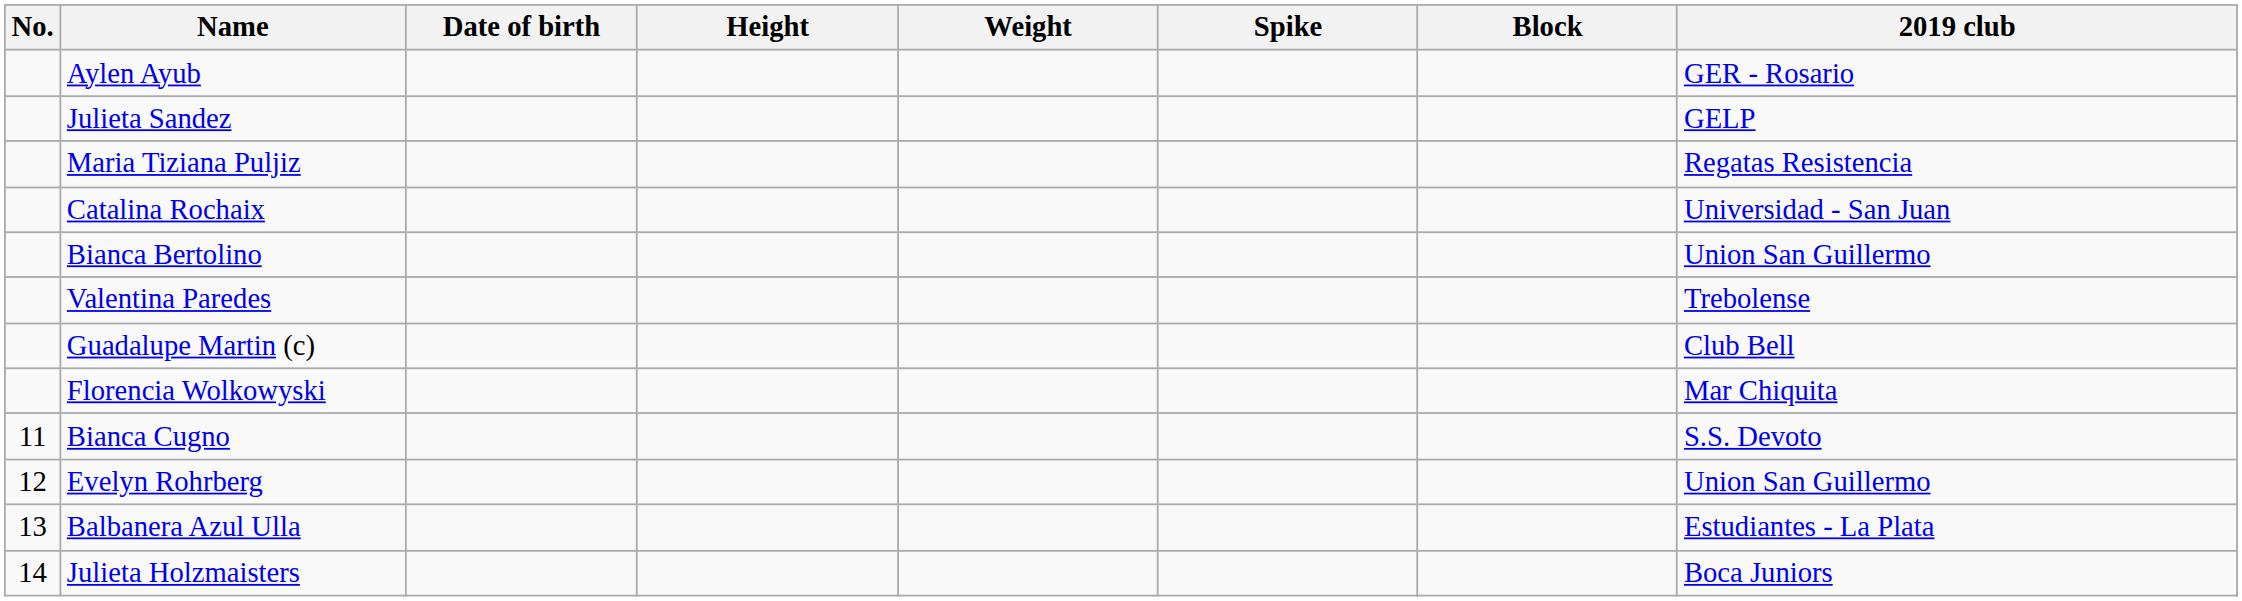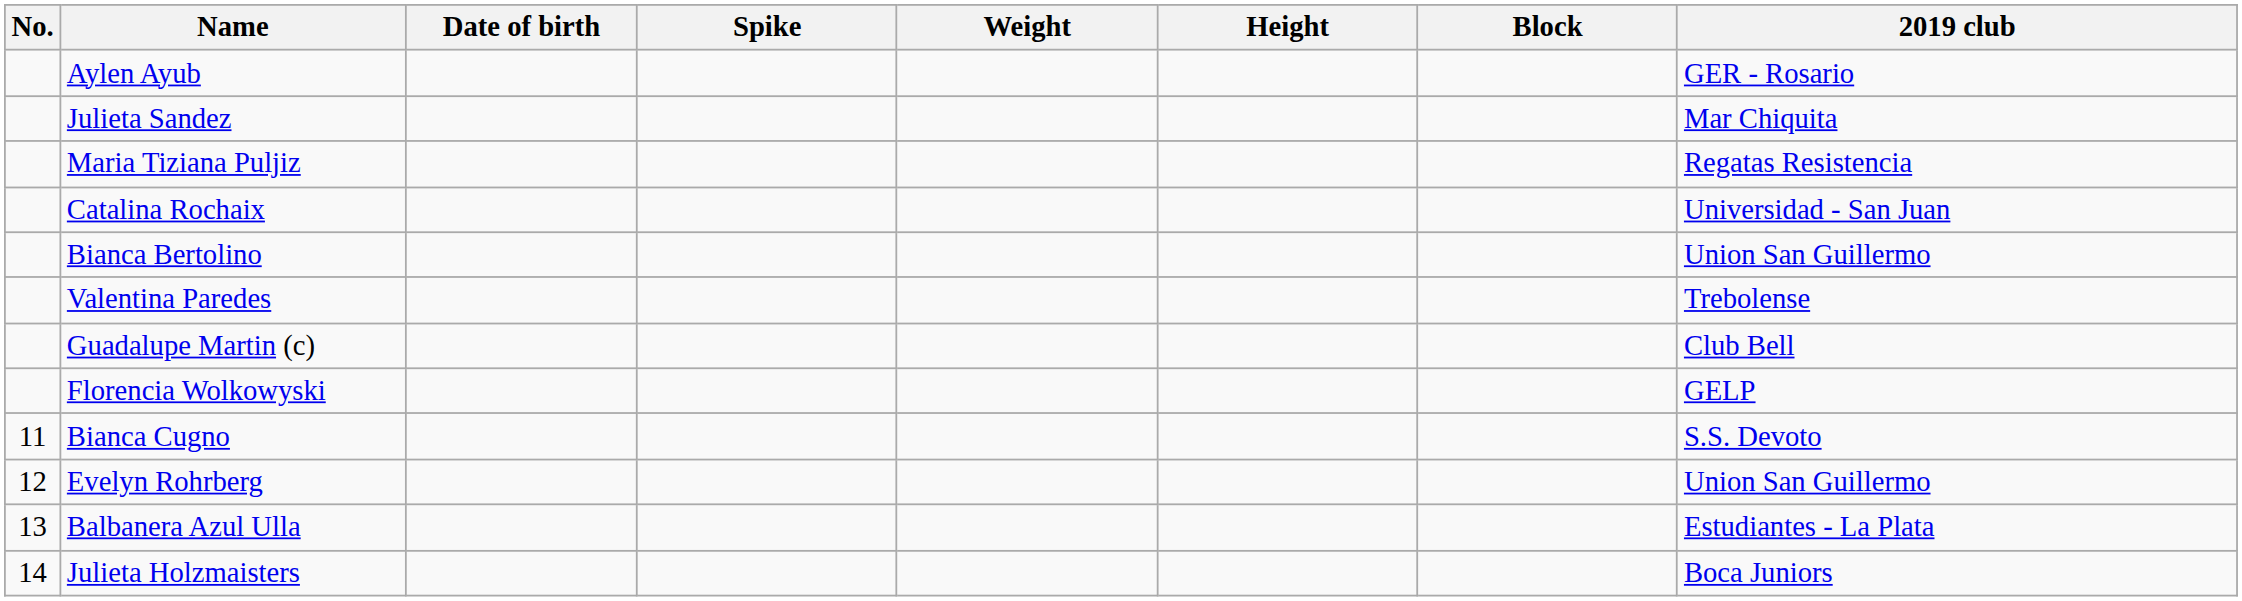 <table class="wikitable sortable" style="font-size:100%; text-align:center;">
 <tr>
 <th>No.</th>
 <th style="width:12em">Name</th>
 <th style="width:8em">Date of birth</th>
+<th style="width:9em">Spike</th>
+<th style="width:9em">Weight</th>
 <th style="width:9em">Height</th>
-<th style="width:9em">Weight</th>
-<th style="width:9em">Spike</th>
 <th style="width:9em">Block</th>
 <th style="width:20em">2019 club</th>
 </tr>
 <tr>
 <td></td>
 <td align=left><a href='#'>Aylen Ayub</a></td>
 <td align=right></td>
 <td></td>
 <td></td>
 <td></td>
 <td></td>
 <td align=left> <a href='#'>GER - Rosario</a></td>
 </tr>
 <tr>
 <td></td>
 <td align=left><a href='#'>Julieta Sandez</a></td>
 <td align=right></td>
 <td></td>
 <td></td>
 <td></td>
 <td></td>
-<td align=left> <a href='#'>GELP</a></td>
+<td align=left> <a href='#'>Mar Chiquita</a></td>
 </tr>
 <tr>
 <td></td>
 <td align=left><a href='#'>Maria Tiziana Puljiz</a></td>
 <td align=right></td>
 <td></td>
 <td></td>
 <td></td>
 <td></td>
 <td align=left> <a href='#'>Regatas Resistencia</a></td>
 </tr>
 <tr>
 <td></td>
 <td align=left><a href='#'>Catalina Rochaix</a></td>
 <td align=right></td>
 <td></td>
 <td></td>
 <td></td>
 <td></td>
 <td align=left> <a href='#'>Universidad - San Juan</a></td>
 </tr>
 <tr>
 <td></td>
 <td align=left><a href='#'>Bianca Bertolino</a></td>
 <td align=right></td>
 <td></td>
 <td></td>
 <td></td>
 <td></td>
 <td align=left> <a href='#'>Union San Guillermo</a></td>
 </tr>
 <tr>
 <td></td>
 <td align=left><a href='#'>Valentina Paredes</a></td>
 <td align=right></td>
 <td></td>
 <td></td>
 <td></td>
 <td></td>
 <td align=left> <a href='#'>Trebolense</a></td>
 </tr>
 <tr>
 <td></td>
 <td align=left><a href='#'>Guadalupe Martin</a> (c)</td>
 <td align=right></td>
 <td></td>
 <td></td>
 <td></td>
 <td></td>
 <td align=left> <a href='#'>Club Bell</a></td>
 </tr>
 <tr>
 <td></td>
 <td align=left><a href='#'>Florencia Wolkowyski</a></td>
 <td align=right></td>
 <td></td>
 <td></td>
 <td></td>
 <td></td>
-<td align=left> <a href='#'>Mar Chiquita</a></td>
+<td align=left> <a href='#'>GELP</a></td>
 </tr>
 <tr>
 <td>11</td>
 <td align=left><a href='#'>Bianca Cugno</a></td>
 <td align=right></td>
 <td></td>
 <td></td>
 <td></td>
 <td></td>
 <td align=left> <a href='#'>S.S. Devoto</a></td>
 </tr>
 <tr>
 <td>12</td>
 <td align=left><a href='#'>Evelyn Rohrberg</a></td>
 <td align=right></td>
 <td></td>
 <td></td>
 <td></td>
 <td></td>
 <td align=left> <a href='#'>Union San Guillermo</a></td>
 </tr>
 <tr>
 <td>13</td>
 <td align=left><a href='#'>Balbanera Azul Ulla</a></td>
 <td align=right></td>
 <td></td>
 <td></td>
 <td></td>
 <td></td>
 <td align=left> <a href='#'>Estudiantes - La Plata</a></td>
 </tr>
 <tr>
 <td>14</td>
 <td align=left><a href='#'>Julieta Holzmaisters</a></td>
 <td align=right></td>
 <td></td>
 <td></td>
 <td></td>
 <td></td>
 <td align=left> <a href='#'>Boca Juniors</a></td>
 </tr>
 </table>
